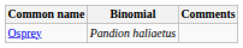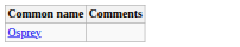 <table class="wikitable">
 <tr>
 <th>Common name</th>
-<th>Binomial</th>
 <th>Comments</th>
 </tr>
 <tr>
 <td><a href='#'>Osprey</a></td>
-<td><em>Pandion haliaetus</em></td>
 <td></td>
 </tr>
 </table>
